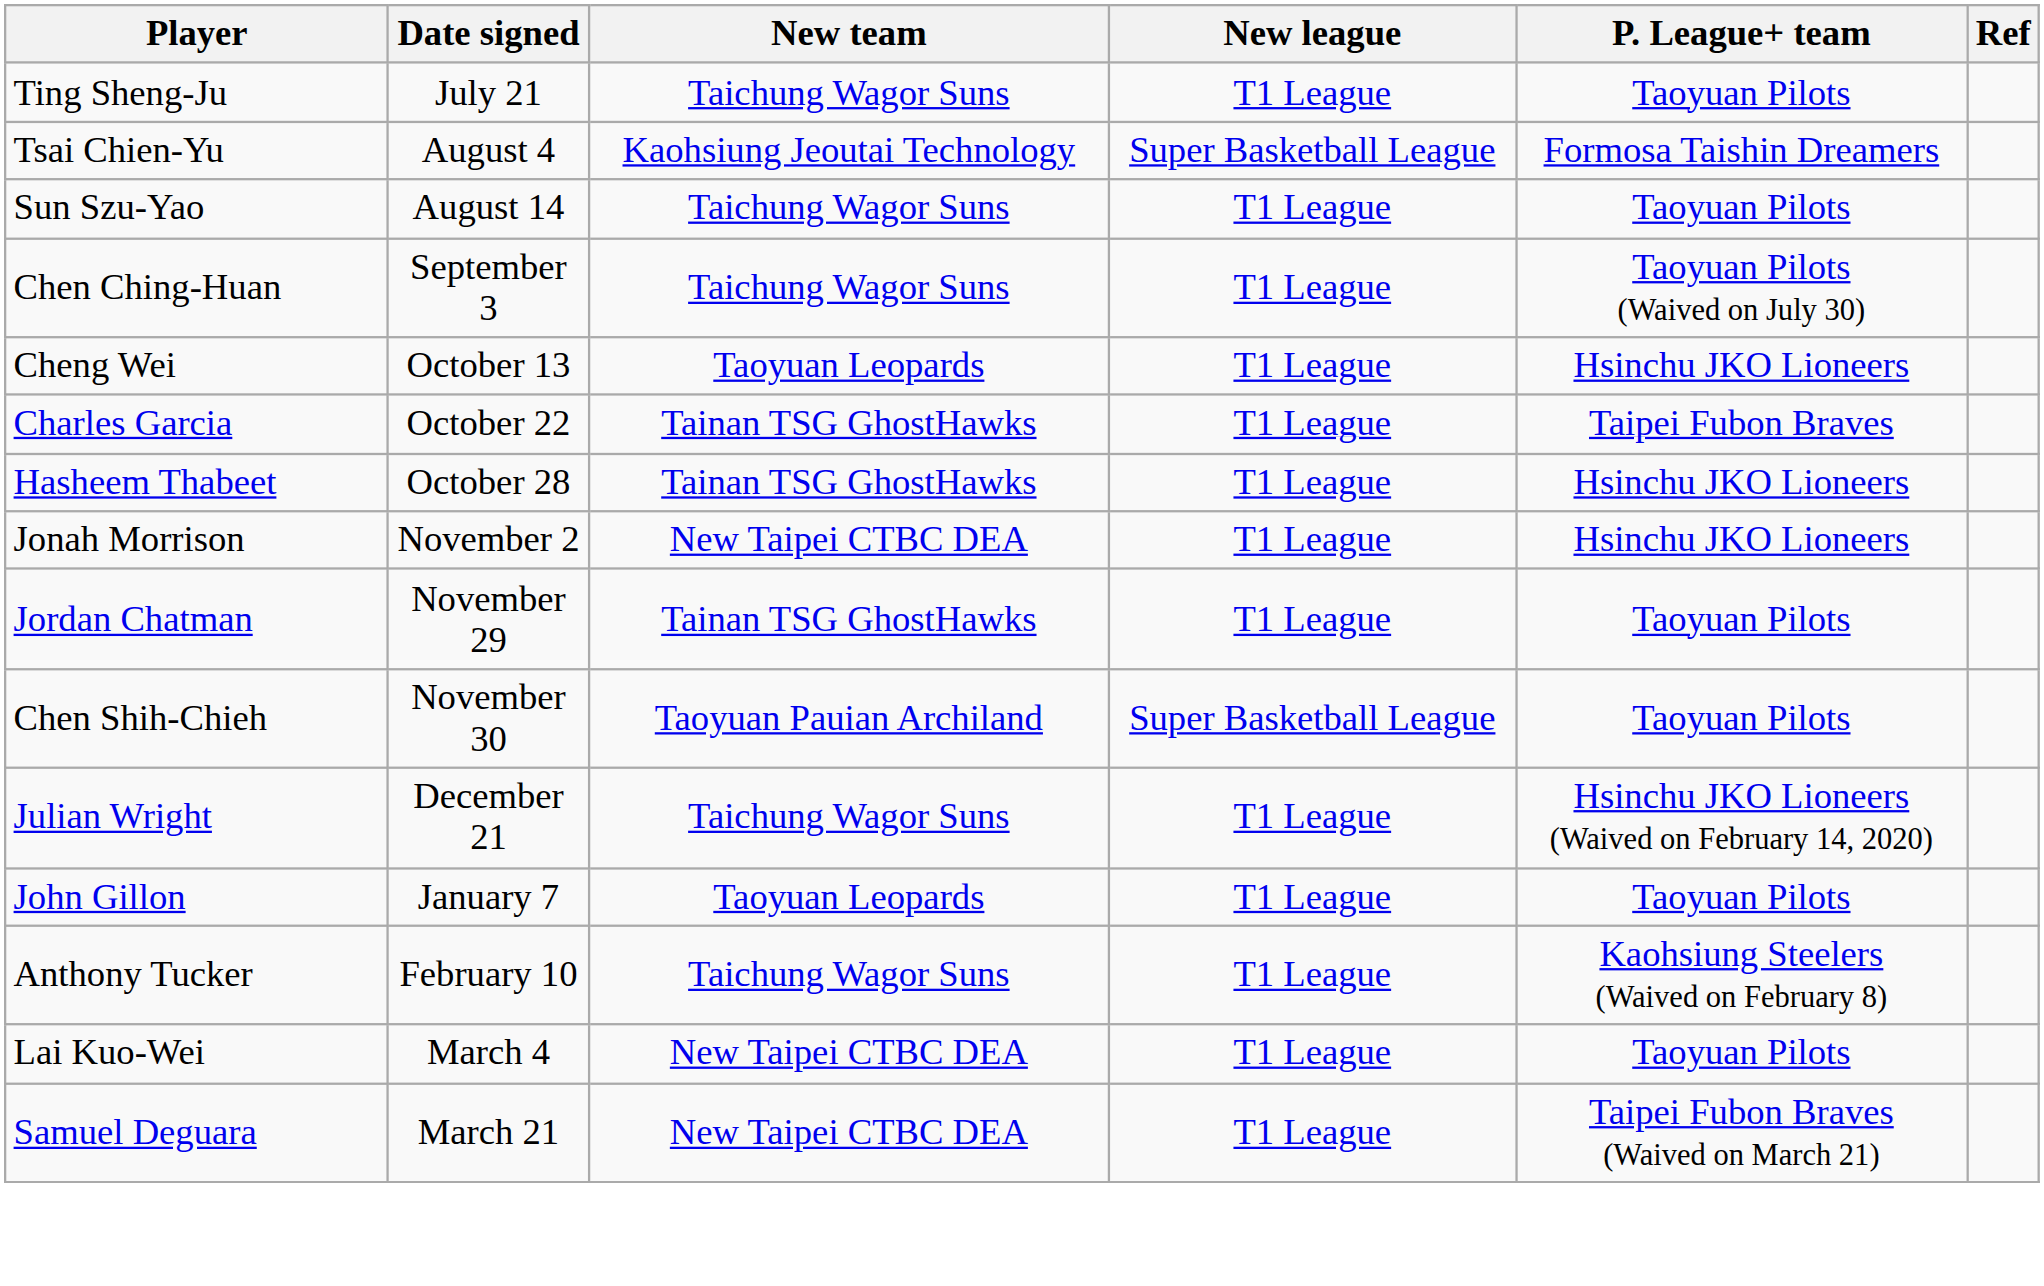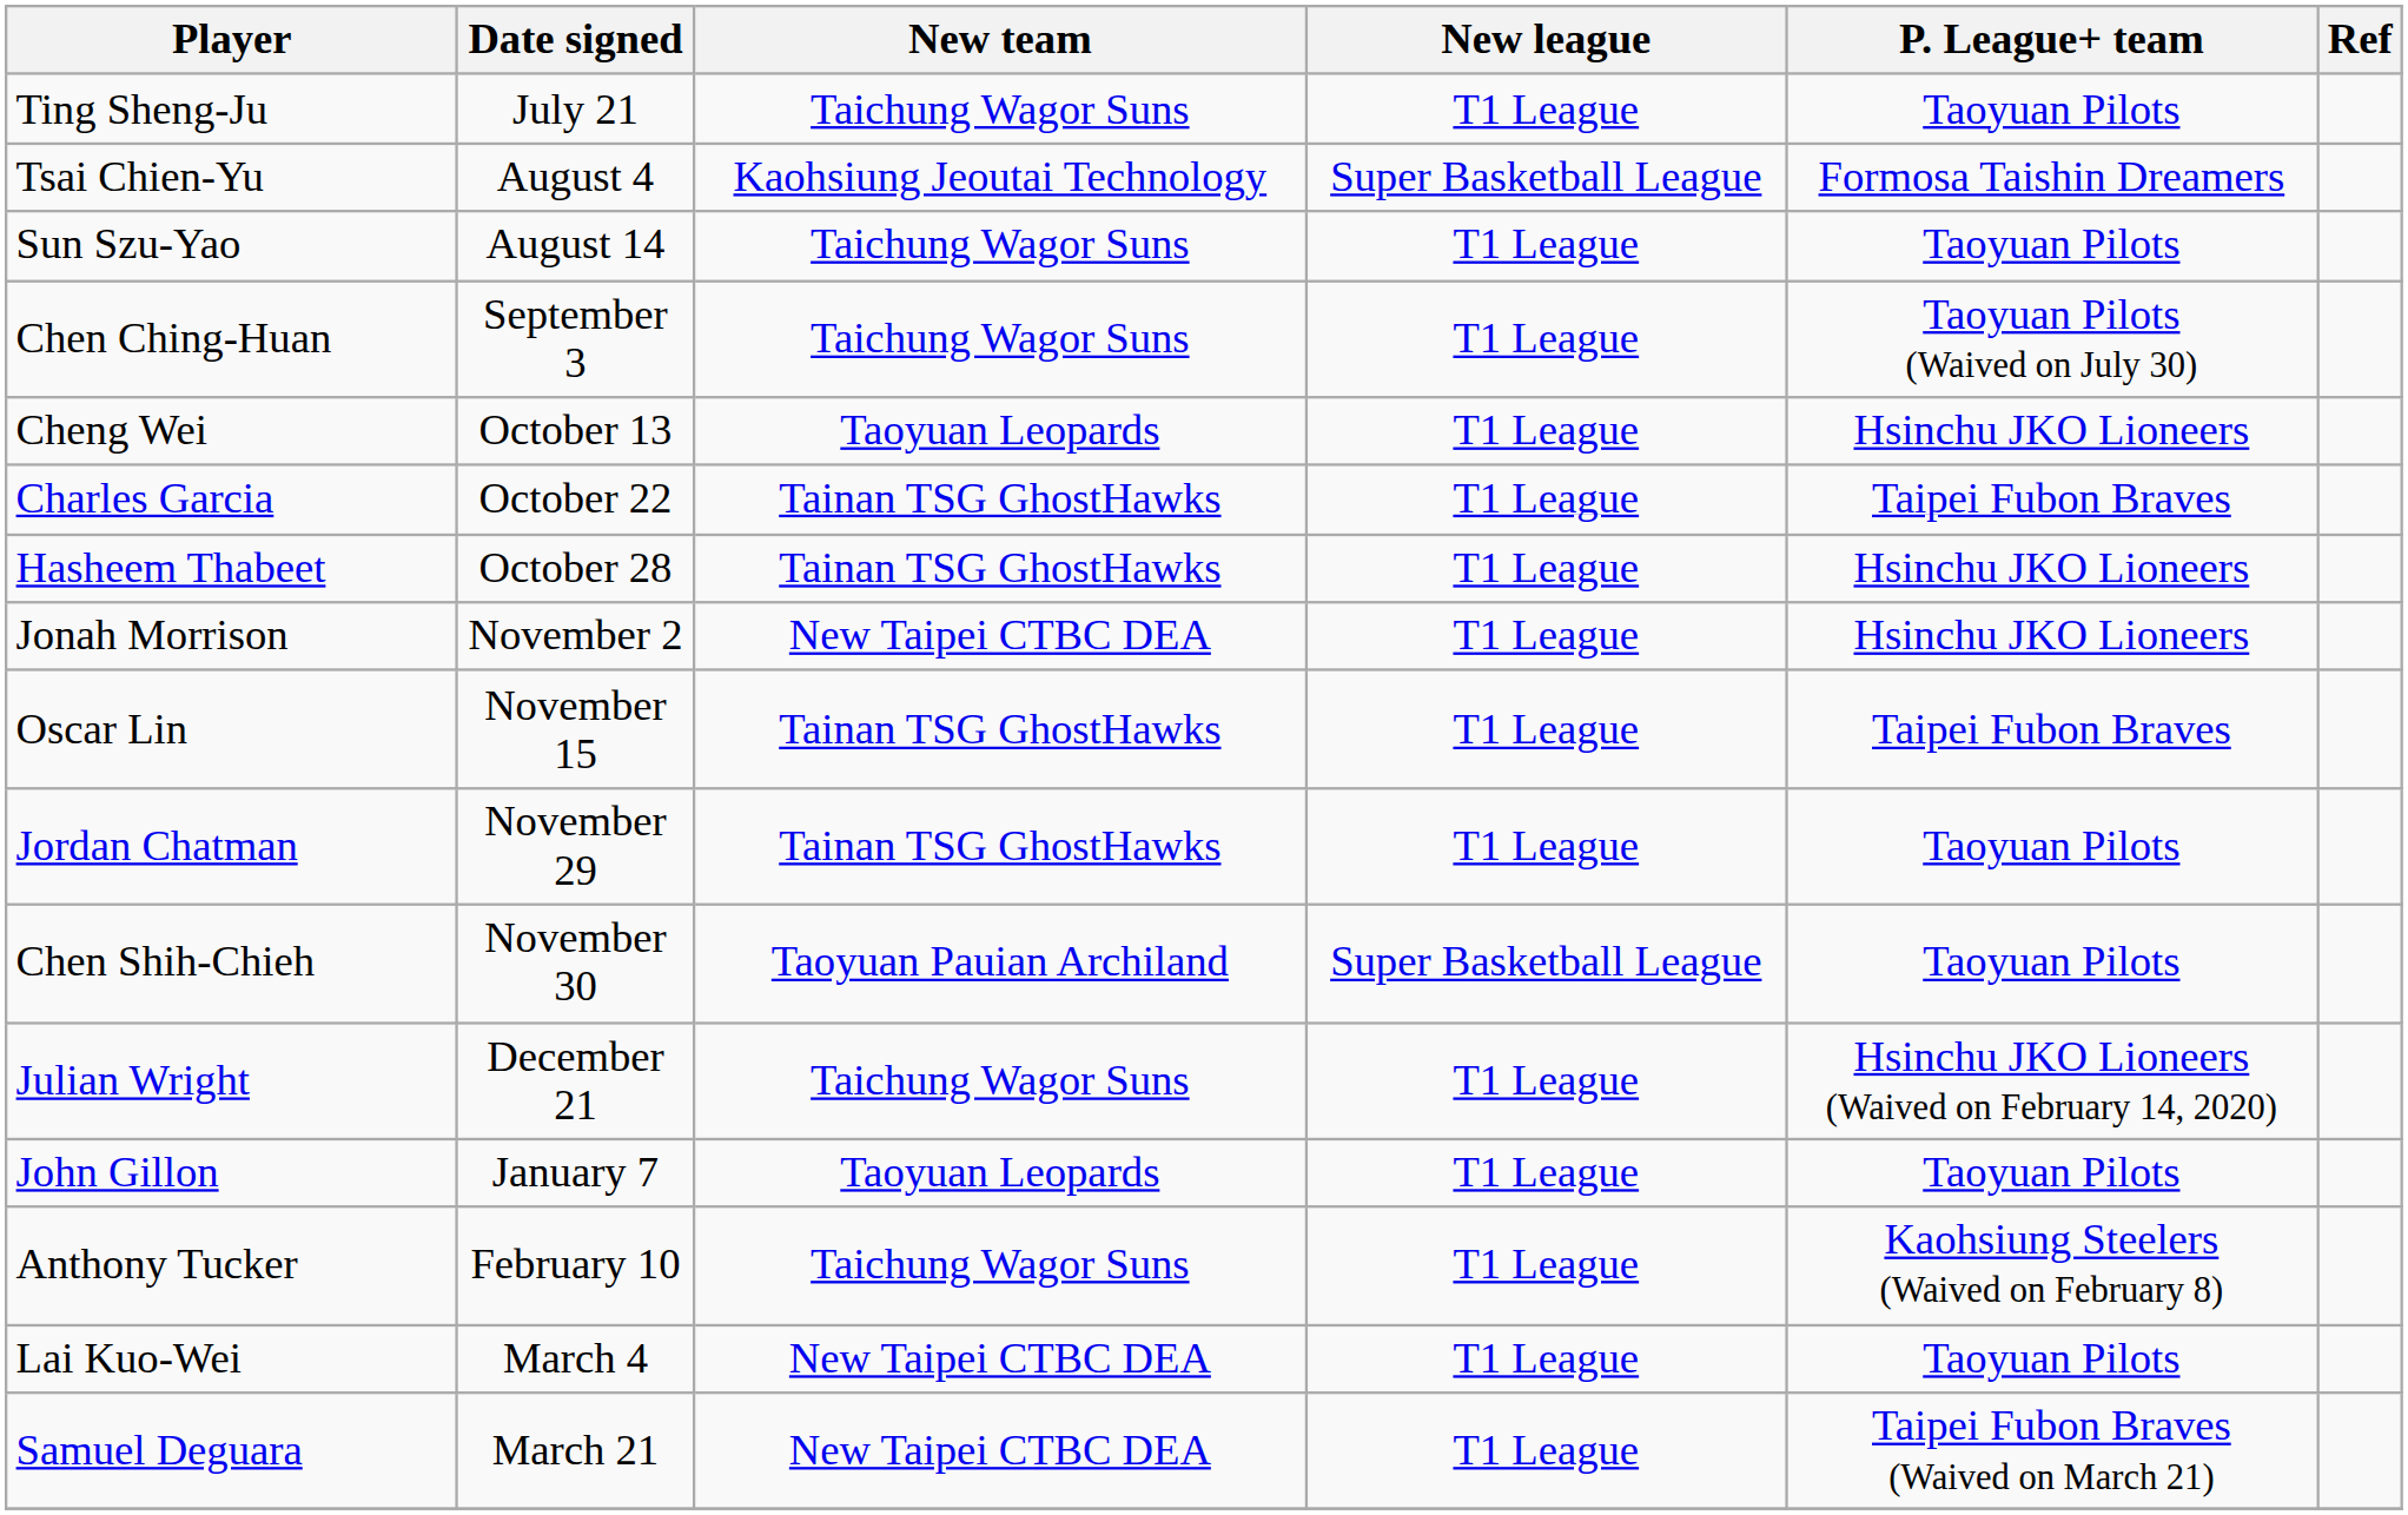 <table class="wikitable sortable" style="text-align:left">
 <tr>
 <th style="width:160px">Player</th>
 <th style="width:80px">Date signed</th>
 <th style="width:220px">New team</th>
 <th style="width:170px">New league</th>
 <th style="width:190px">P. League+ team</th>
 <th class="unsortable">Ref</th>
 </tr>
 <tr>
 <td align="left">Ting Sheng-Ju</td>
 <td align="center">July 21</td>
 <td align="center"><a href='#'>Taichung Wagor Suns</a></td>
 <td align="center"><a href='#'>T1 League</a></td>
 <td align="center"><a href='#'>Taoyuan Pilots</a></td>
 <td align="center"></td>
 </tr>
 <tr>
 <td align="left">Tsai Chien-Yu</td>
 <td align="center">August 4</td>
 <td align="center"><a href='#'>Kaohsiung Jeoutai Technology</a></td>
 <td align="center"><a href='#'>Super Basketball League</a></td>
 <td align="center"><a href='#'>Formosa Taishin Dreamers</a></td>
 <td align="center"></td>
 </tr>
 <tr>
 <td align="left">Sun Szu-Yao</td>
 <td align="center">August 14</td>
 <td align="center"><a href='#'>Taichung Wagor Suns</a></td>
 <td align="center"><a href='#'>T1 League</a></td>
 <td align="center"><a href='#'>Taoyuan Pilots</a></td>
 <td align="center"></td>
 </tr>
 <tr>
 <td align="left">Chen Ching-Huan</td>
 <td align="center">September 3</td>
 <td align="center"><a href='#'>Taichung Wagor Suns</a></td>
 <td align="center"><a href='#'>T1 League</a></td>
 <td align="center"><a href='#'>Taoyuan Pilots</a><br><small>(Waived on July 30)</small></td>
 <td align="center"></td>
 </tr>
 <tr>
 <td align="left">Cheng Wei</td>
 <td align="center">October 13</td>
 <td align="center"><a href='#'>Taoyuan Leopards</a></td>
 <td align="center"><a href='#'>T1 League</a></td>
 <td align="center"><a href='#'>Hsinchu JKO Lioneers</a></td>
 <td align="center"></td>
 </tr>
 <tr>
 <td align="left"><a href='#'>Charles Garcia</a></td>
 <td align="center">October 22</td>
 <td align="center"><a href='#'>Tainan TSG GhostHawks</a></td>
 <td align="center"><a href='#'>T1 League</a></td>
 <td align="center"><a href='#'>Taipei Fubon Braves</a></td>
 <td align="center"></td>
 </tr>
 <tr>
 <td align="left"><a href='#'>Hasheem Thabeet</a></td>
 <td align="center">October 28</td>
 <td align="center"><a href='#'>Tainan TSG GhostHawks</a></td>
 <td align="center"><a href='#'>T1 League</a></td>
 <td align="center"><a href='#'>Hsinchu JKO Lioneers</a></td>
 <td align="center"></td>
 </tr>
 <tr>
 <td align="left">Jonah Morrison</td>
 <td align="center">November 2</td>
 <td align="center"><a href='#'>New Taipei CTBC DEA</a></td>
 <td align="center"><a href='#'>T1 League</a></td>
 <td align="center"><a href='#'>Hsinchu JKO Lioneers</a></td>
 <td align="center"></td>
 </tr>
 <tr>
+<td align="left">Oscar Lin</td>
+<td align="center">November 15</td>
+<td align="center"><a href='#'>Tainan TSG GhostHawks</a></td>
+<td align="center"><a href='#'>T1 League</a></td>
+<td align="center"><a href='#'>Taipei Fubon Braves</a></td>
+<td align="center"></td>
+</tr>
+<tr>
 <td align="left"><a href='#'>Jordan Chatman</a></td>
 <td align="center">November 29</td>
 <td align="center"><a href='#'>Tainan TSG GhostHawks</a></td>
 <td align="center"><a href='#'>T1 League</a></td>
 <td align="center"><a href='#'>Taoyuan Pilots</a></td>
 <td align="center"></td>
 </tr>
 <tr>
 <td align="left">Chen Shih-Chieh</td>
 <td align="center">November 30</td>
 <td align="center"><a href='#'>Taoyuan Pauian Archiland</a></td>
 <td align="center"><a href='#'>Super Basketball League</a></td>
 <td align="center"><a href='#'>Taoyuan Pilots</a></td>
 <td align="center"></td>
 </tr>
 <tr>
 <td align="left"><a href='#'>Julian Wright</a></td>
 <td align="center">December 21</td>
 <td align="center"><a href='#'>Taichung Wagor Suns</a></td>
 <td align="center"><a href='#'>T1 League</a></td>
 <td align="center"><a href='#'>Hsinchu JKO Lioneers</a><br><small>(Waived on February 14, 2020)</small></td>
 <td align="center"></td>
 </tr>
 <tr>
 <td align="left"><a href='#'>John Gillon</a></td>
 <td align="center">January 7</td>
 <td align="center"><a href='#'>Taoyuan Leopards</a></td>
 <td align="center"><a href='#'>T1 League</a></td>
 <td align="center"><a href='#'>Taoyuan Pilots</a></td>
 <td align="center"></td>
 </tr>
 <tr>
 <td align="left">Anthony Tucker</td>
 <td align="center">February 10</td>
 <td align="center"><a href='#'>Taichung Wagor Suns</a></td>
 <td align="center"><a href='#'>T1 League</a></td>
 <td align="center"><a href='#'>Kaohsiung Steelers</a><br><small>(Waived on February 8)</small></td>
 <td align="center"></td>
 </tr>
 <tr>
 <td align="left">Lai Kuo-Wei</td>
 <td align="center">March 4</td>
 <td align="center"><a href='#'>New Taipei CTBC DEA</a></td>
 <td align="center"><a href='#'>T1 League</a></td>
 <td align="center"><a href='#'>Taoyuan Pilots</a></td>
 <td align="center"></td>
 </tr>
 <tr>
 <td align="left"><a href='#'>Samuel Deguara</a></td>
 <td align="center">March 21</td>
 <td align="center"><a href='#'>New Taipei CTBC DEA</a></td>
 <td align="center"><a href='#'>T1 League</a></td>
 <td align="center"><a href='#'>Taipei Fubon Braves</a><br><small>(Waived on March 21)</small></td>
 <td align="center"></td>
 </tr>
 <tr>
 </tr>
 </table>
